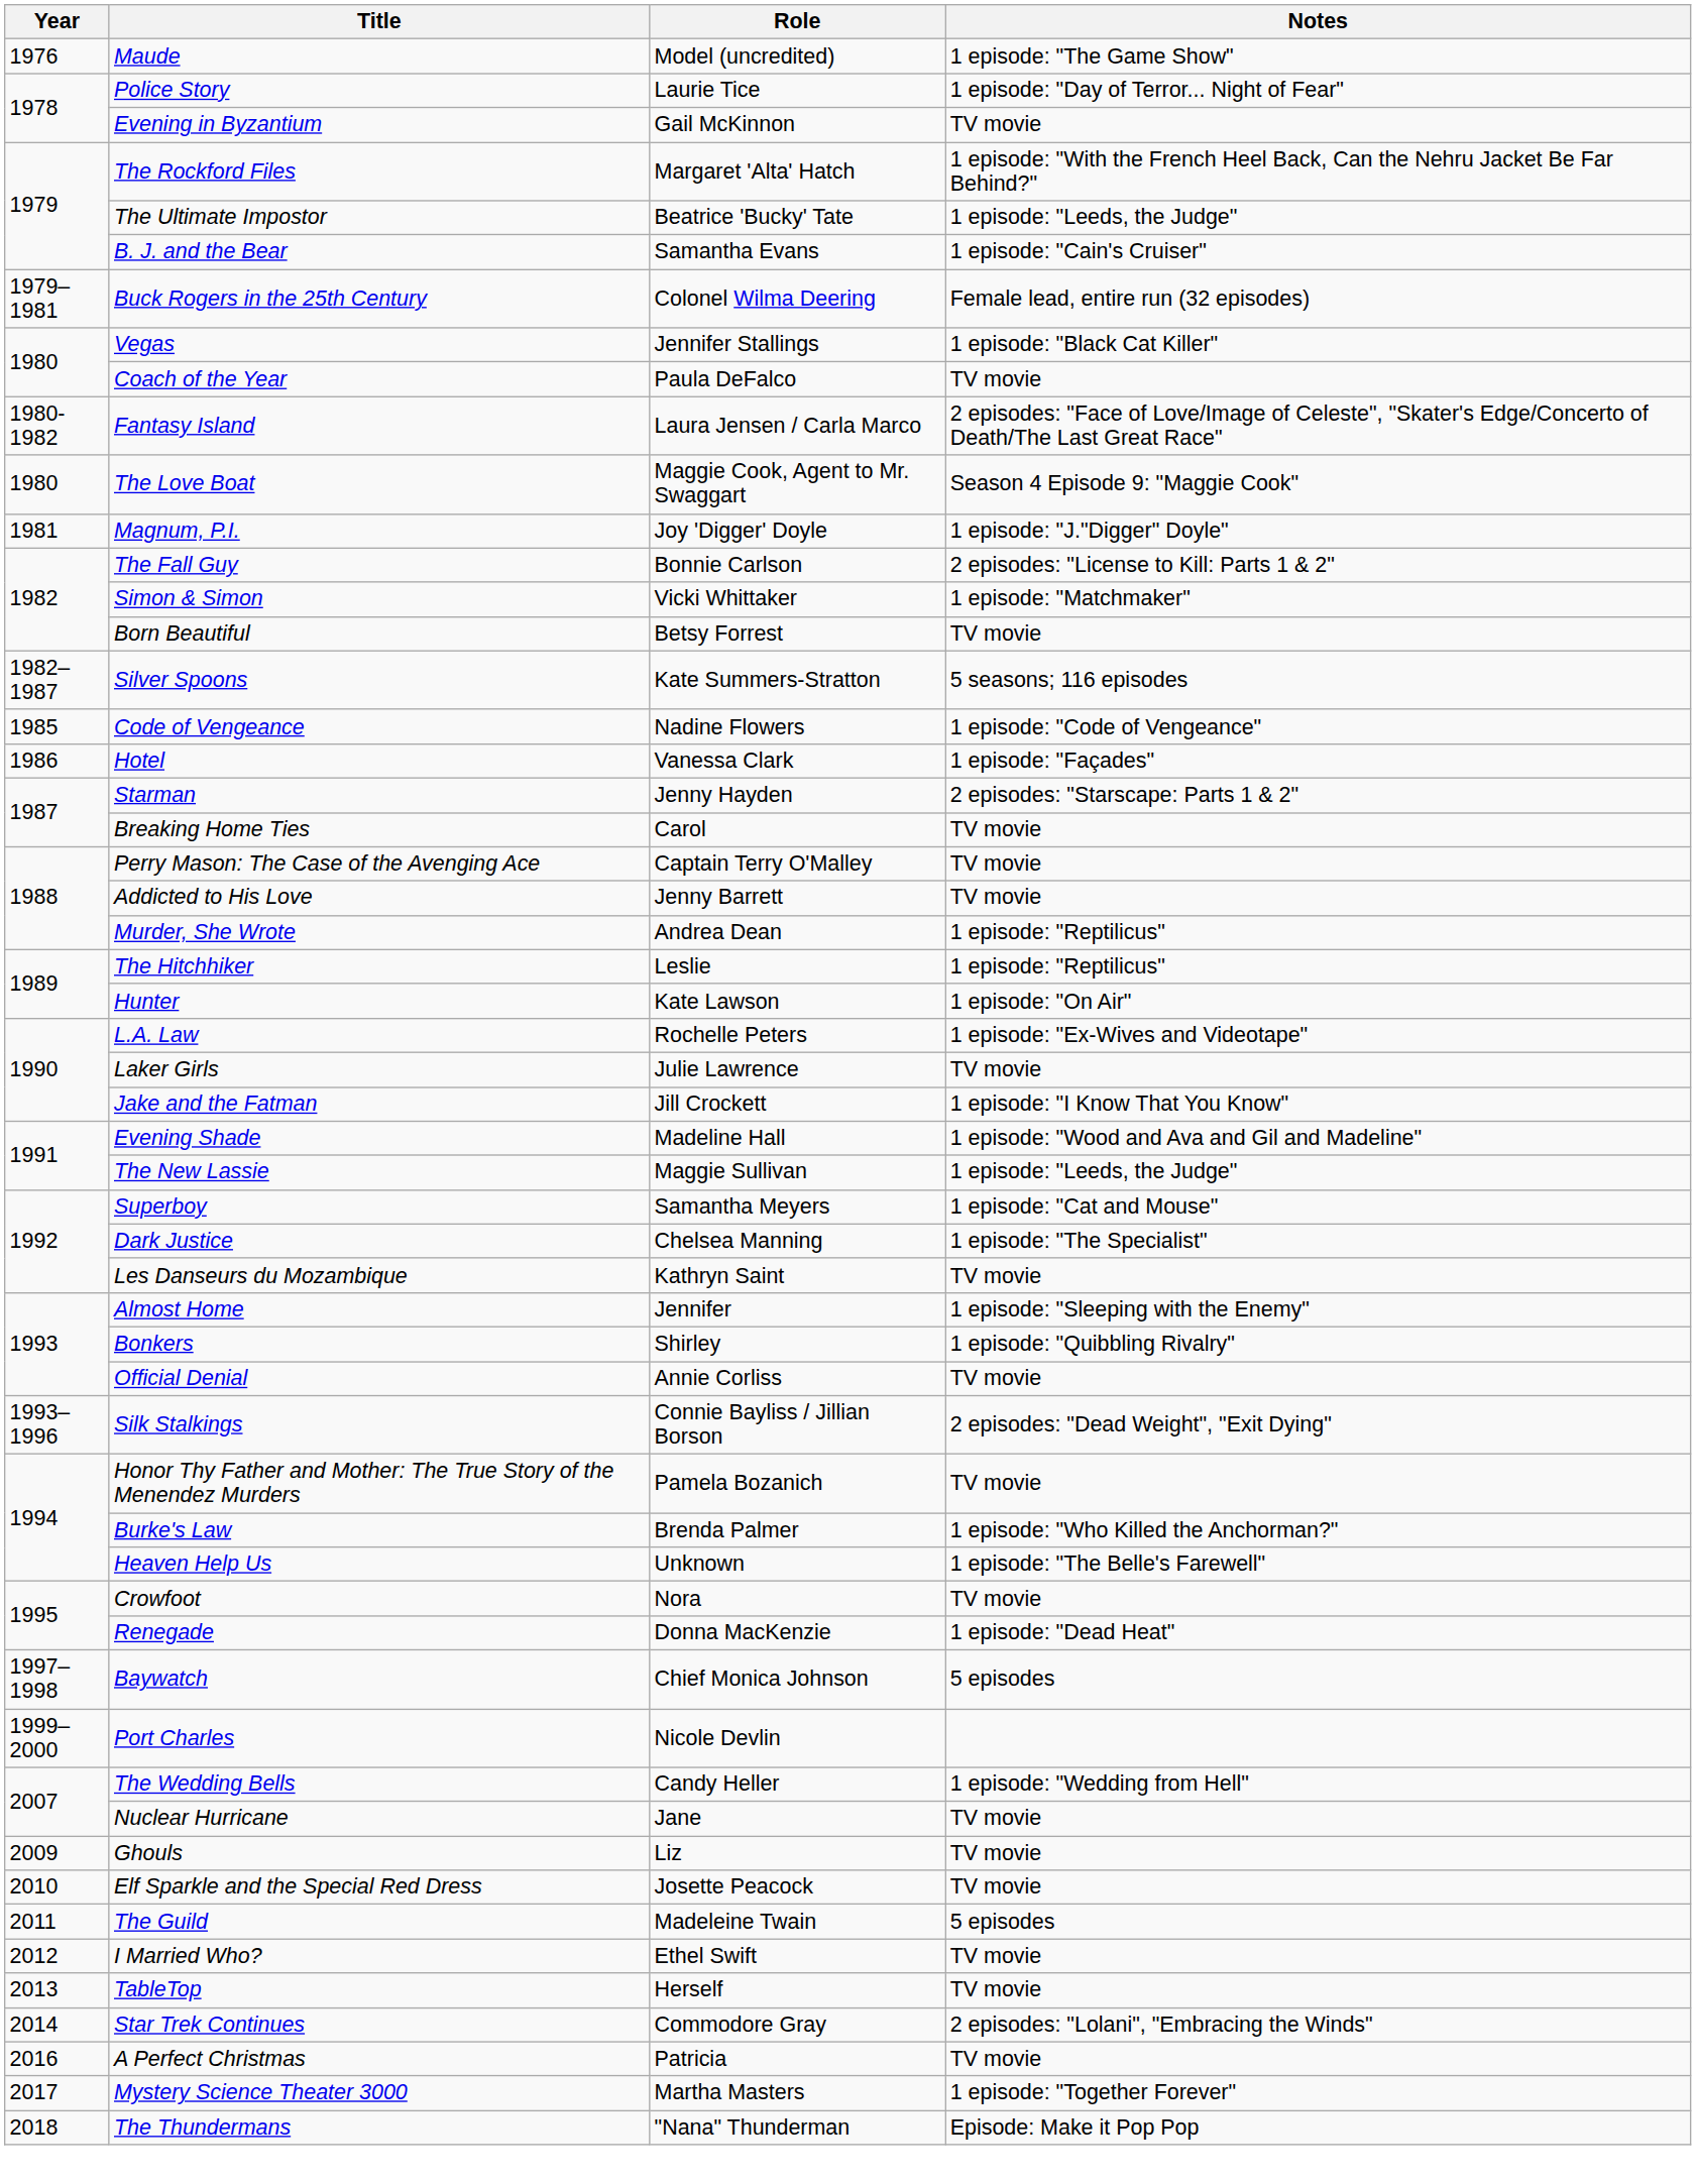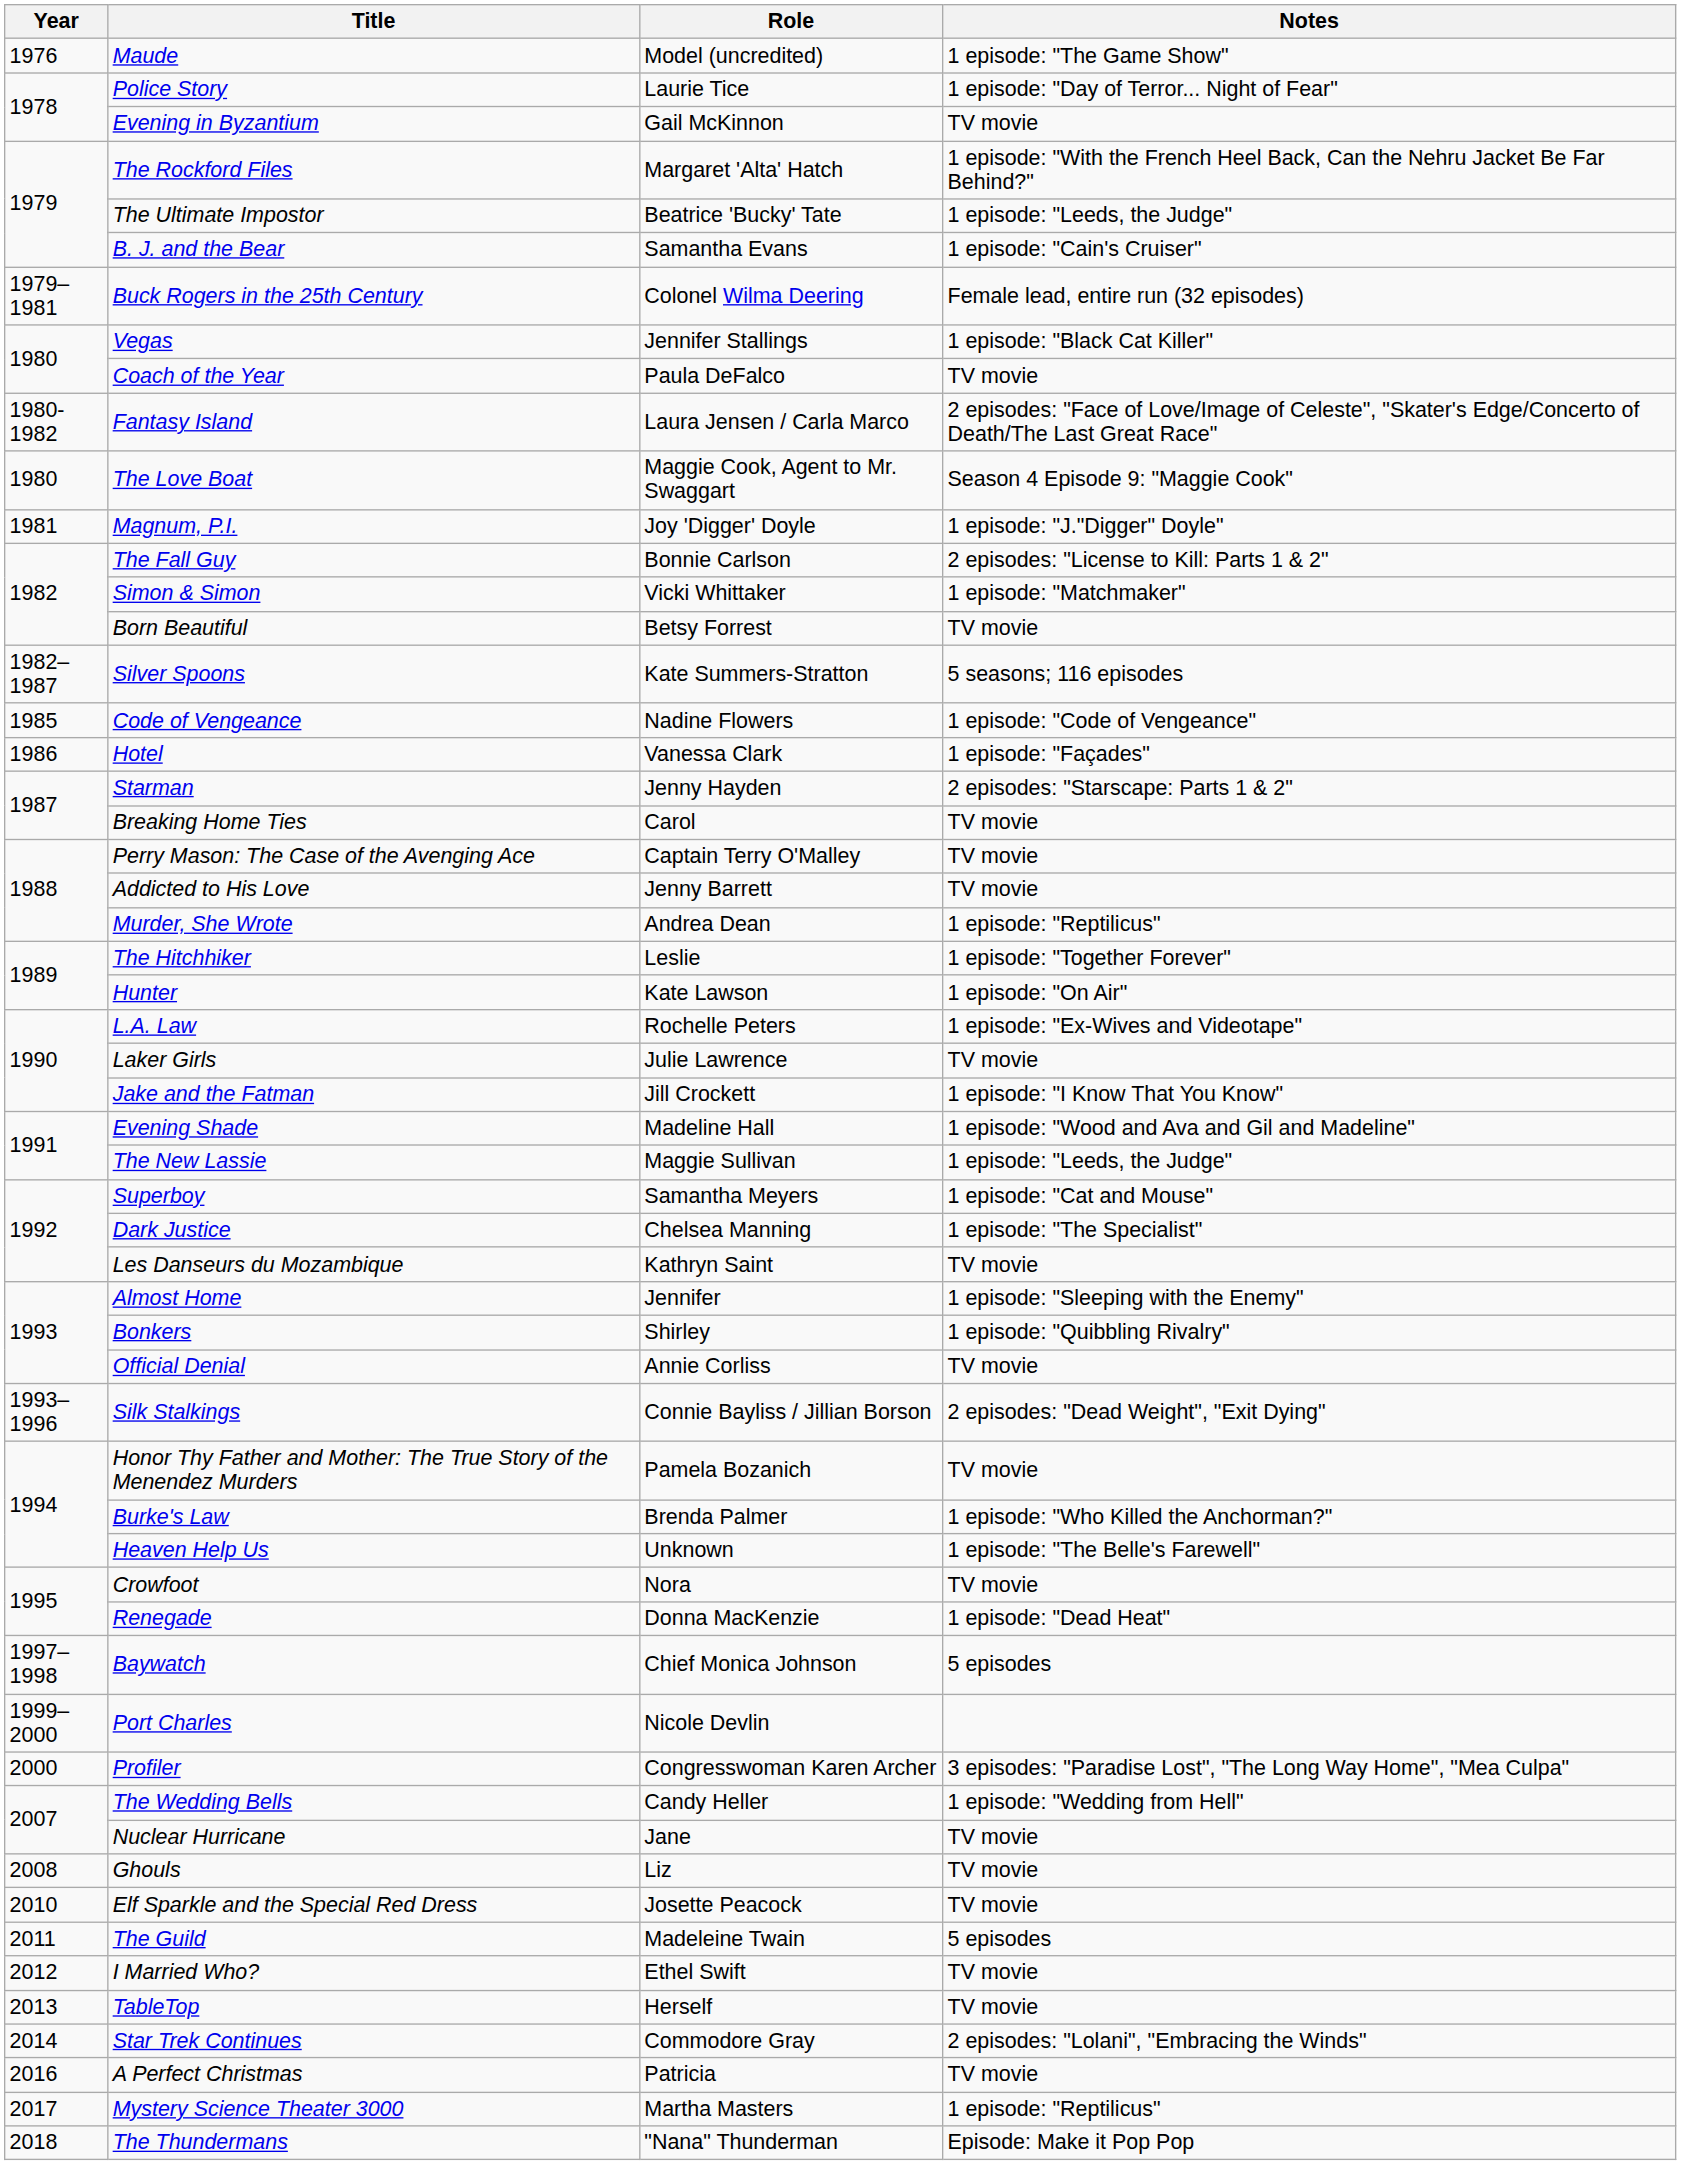 <table class="wikitable sortable">
 <tr>
 <th>Year</th>
 <th>Title</th>
 <th>Role</th>
 <th class="unsortable">Notes</th>
 </tr>
 <tr>
 <td>1976</td>
 <td><em><a href='#'>Maude</a></em></td>
 <td>Model (uncredited)</td>
 <td>1 episode: "The Game Show"</td>
 </tr>
 <tr>
 <td rowspan="2">1978</td>
 <td><em><a href='#'>Police Story</a></em></td>
 <td>Laurie Tice</td>
 <td>1 episode: "Day of Terror... Night of Fear"</td>
 </tr>
 <tr>
 <td><em><a href='#'>Evening in Byzantium</a></em></td>
 <td>Gail McKinnon</td>
 <td>TV movie</td>
 </tr>
 <tr>
 <td rowspan="3">1979</td>
 <td><em><a href='#'>The Rockford Files</a></em></td>
 <td>Margaret 'Alta' Hatch</td>
 <td>1 episode: "With the French Heel Back, Can the Nehru Jacket Be Far Behind?"</td>
 </tr>
 <tr>
 <td><em>The Ultimate Impostor</em></td>
 <td>Beatrice 'Bucky' Tate</td>
 <td>1 episode: "Leeds, the Judge"</td>
 </tr>
 <tr>
 <td><em><a href='#'>B. J. and the Bear</a></em></td>
 <td>Samantha Evans</td>
 <td>1 episode: "Cain's Cruiser"</td>
 </tr>
 <tr>
 <td>1979–1981</td>
 <td><em><a href='#'>Buck Rogers in the 25th Century</a></em></td>
 <td>Colonel <a href='#'>Wilma Deering</a></td>
 <td>Female lead, entire run (32 episodes)</td>
 </tr>
 <tr>
 <td rowspan="2">1980</td>
 <td><em><a href='#'>Vegas</a></em></td>
 <td>Jennifer Stallings</td>
 <td>1 episode: "Black Cat Killer"</td>
 </tr>
 <tr>
 <td><em><a href='#'>Coach of the Year</a></em></td>
 <td>Paula DeFalco</td>
 <td>TV movie</td>
 </tr>
 <tr>
 <td>1980-1982</td>
 <td><em><a href='#'>Fantasy Island</a></em></td>
 <td>Laura Jensen / Carla Marco</td>
 <td>2 episodes: "Face of Love/Image of Celeste", "Skater's Edge/Concerto of Death/The Last Great Race"</td>
 </tr>
 <tr>
 <td>1980</td>
 <td><em><a href='#'>The Love Boat</a></em></td>
 <td>Maggie Cook, Agent to Mr. Swaggart</td>
 <td>Season 4 Episode 9: "Maggie Cook"</td>
 </tr>
 <tr>
 <td>1981</td>
 <td><em><a href='#'>Magnum, P.I.</a></em></td>
 <td>Joy 'Digger' Doyle</td>
 <td>1 episode: "J."Digger" Doyle"</td>
 </tr>
 <tr>
 <td rowspan="3">1982</td>
 <td><em><a href='#'>The Fall Guy</a></em></td>
 <td>Bonnie Carlson</td>
 <td>2 episodes: "License to Kill: Parts 1 & 2"</td>
 </tr>
 <tr>
 <td><em><a href='#'>Simon & Simon</a></em></td>
 <td>Vicki Whittaker</td>
 <td>1 episode: "Matchmaker"</td>
 </tr>
 <tr>
 <td><em>Born Beautiful</em></td>
 <td>Betsy Forrest</td>
 <td>TV movie</td>
 </tr>
 <tr>
 <td>1982–1987</td>
 <td><em><a href='#'>Silver Spoons</a></em></td>
 <td>Kate Summers-Stratton</td>
 <td>5 seasons; 116 episodes</td>
 </tr>
 <tr>
 <td>1985</td>
 <td><em><a href='#'>Code of Vengeance</a></em></td>
 <td>Nadine Flowers</td>
 <td>1 episode: "Code of Vengeance"</td>
 </tr>
 <tr>
 <td>1986</td>
 <td><em><a href='#'>Hotel</a></em></td>
 <td>Vanessa Clark</td>
 <td>1 episode: "Façades"</td>
 </tr>
 <tr>
 <td rowspan="2">1987</td>
 <td><em><a href='#'>Starman</a></em></td>
 <td>Jenny Hayden</td>
 <td>2 episodes: "Starscape: Parts 1 & 2"</td>
 </tr>
 <tr>
 <td><em>Breaking Home Ties</em></td>
 <td>Carol</td>
 <td>TV movie</td>
 </tr>
 <tr>
 <td rowspan="3">1988</td>
 <td><em>Perry Mason: The Case of the Avenging Ace</em></td>
 <td>Captain Terry O'Malley</td>
 <td>TV movie</td>
 </tr>
 <tr>
 <td><em>Addicted to His Love</em></td>
 <td>Jenny Barrett</td>
 <td>TV movie</td>
 </tr>
 <tr>
 <td><em><a href='#'>Murder, She Wrote</a></em></td>
 <td>Andrea Dean</td>
 <td>1 episode: "Reptilicus"</td>
 </tr>
 <tr>
 <td rowspan="2">1989</td>
 <td><em><a href='#'>The Hitchhiker</a></em></td>
 <td>Leslie</td>
-<td>1 episode: "Reptilicus"</td>
+<td>1 episode: "Together Forever"</td>
 </tr>
 <tr>
 <td><em><a href='#'>Hunter</a></em></td>
 <td>Kate Lawson</td>
 <td>1 episode: "On Air"</td>
 </tr>
 <tr>
 <td rowspan="3">1990</td>
 <td><em><a href='#'>L.A. Law</a></em></td>
 <td>Rochelle Peters</td>
 <td>1 episode: "Ex-Wives and Videotape"</td>
 </tr>
 <tr>
 <td><em>Laker Girls</em></td>
 <td>Julie Lawrence</td>
 <td>TV movie</td>
 </tr>
 <tr>
 <td><em><a href='#'>Jake and the Fatman</a></em></td>
 <td>Jill Crockett</td>
 <td>1 episode: "I Know That You Know"</td>
 </tr>
 <tr>
 <td rowspan="2">1991</td>
 <td><em><a href='#'>Evening Shade</a></em></td>
 <td>Madeline Hall</td>
 <td>1 episode: "Wood and Ava and Gil and Madeline"</td>
 </tr>
 <tr>
 <td><em><a href='#'>The New Lassie</a></em></td>
 <td>Maggie Sullivan</td>
 <td>1 episode: "Leeds, the Judge"</td>
 </tr>
 <tr>
 <td rowspan="3">1992</td>
 <td><em><a href='#'>Superboy</a></em></td>
 <td>Samantha Meyers</td>
 <td>1 episode: "Cat and Mouse"</td>
 </tr>
 <tr>
 <td><em><a href='#'>Dark Justice</a></em></td>
 <td>Chelsea Manning</td>
 <td>1 episode: "The Specialist"</td>
 </tr>
 <tr>
 <td><em>Les Danseurs du Mozambique</em></td>
 <td>Kathryn Saint</td>
 <td>TV movie</td>
 </tr>
 <tr>
 <td rowspan="3">1993</td>
 <td><em><a href='#'>Almost Home</a></em></td>
 <td>Jennifer</td>
 <td>1 episode: "Sleeping with the Enemy"</td>
 </tr>
 <tr>
 <td><em><a href='#'>Bonkers</a></em></td>
 <td>Shirley</td>
 <td>1 episode: "Quibbling Rivalry"</td>
 </tr>
 <tr>
 <td><em><a href='#'>Official Denial</a></em></td>
 <td>Annie Corliss</td>
 <td>TV movie</td>
 </tr>
 <tr>
 <td>1993–1996</td>
 <td><em><a href='#'>Silk Stalkings</a></em></td>
 <td>Connie Bayliss / Jillian Borson</td>
 <td>2 episodes: "Dead Weight", "Exit Dying"</td>
 </tr>
 <tr>
 <td rowspan="3">1994</td>
 <td><em>Honor Thy Father and Mother: The True Story of the Menendez Murders</em></td>
 <td>Pamela Bozanich</td>
 <td>TV movie</td>
 </tr>
 <tr>
 <td><em><a href='#'>Burke's Law</a></em></td>
 <td>Brenda Palmer</td>
 <td>1 episode: "Who Killed the Anchorman?"</td>
 </tr>
 <tr>
 <td><em><a href='#'>Heaven Help Us</a></em></td>
 <td>Unknown</td>
 <td>1 episode: "The Belle's Farewell"</td>
 </tr>
 <tr>
 <td rowspan="2">1995</td>
 <td><em>Crowfoot</em></td>
 <td>Nora</td>
 <td>TV movie</td>
 </tr>
 <tr>
 <td><em><a href='#'>Renegade</a></em></td>
 <td>Donna MacKenzie</td>
 <td>1 episode: "Dead Heat"</td>
 </tr>
 <tr>
 <td>1997–1998</td>
 <td><em><a href='#'>Baywatch</a></em></td>
 <td>Chief Monica Johnson</td>
 <td>5 episodes</td>
 </tr>
 <tr>
 <td>1999–2000</td>
 <td><em><a href='#'>Port Charles</a></em></td>
 <td>Nicole Devlin</td>
 <td></td>
 </tr>
 <tr>
+<td>2000</td>
+<td><em><a href='#'>Profiler</a></em></td>
+<td>Congresswoman Karen Archer</td>
+<td>3 episodes: "Paradise Lost", "The Long Way Home", "Mea Culpa"</td>
+</tr>
+<tr>
 <td rowspan="2">2007</td>
 <td><em><a href='#'>The Wedding Bells</a></em></td>
 <td>Candy Heller</td>
 <td>1 episode: "Wedding from Hell"</td>
 </tr>
 <tr>
 <td><em>Nuclear Hurricane</em></td>
 <td>Jane</td>
 <td>TV movie</td>
 </tr>
 <tr>
-<td>2009</td>
+<td>2008</td>
 <td><em>Ghouls</em></td>
 <td>Liz</td>
 <td>TV movie</td>
 </tr>
 <tr>
 <td>2010</td>
 <td><em>Elf Sparkle and the Special Red Dress</em></td>
 <td>Josette Peacock</td>
 <td>TV movie</td>
 </tr>
 <tr>
 <td>2011</td>
 <td><em><a href='#'>The Guild</a></em></td>
 <td>Madeleine Twain</td>
 <td>5 episodes</td>
 </tr>
 <tr>
 <td>2012</td>
 <td><em>I Married Who?</em></td>
 <td>Ethel Swift</td>
 <td>TV movie</td>
 </tr>
 <tr>
 <td>2013</td>
 <td><em><a href='#'>TableTop</a></em></td>
 <td>Herself</td>
 <td>TV movie</td>
 </tr>
 <tr>
 <td>2014</td>
 <td><em><a href='#'>Star Trek Continues</a></em></td>
 <td>Commodore Gray</td>
 <td>2 episodes: "Lolani", "Embracing the Winds"</td>
 </tr>
 <tr>
 <td>2016</td>
 <td><em>A Perfect Christmas</em></td>
 <td>Patricia</td>
 <td>TV movie</td>
 </tr>
 <tr>
 <td>2017</td>
 <td><em><a href='#'>Mystery Science Theater 3000</a></em></td>
 <td>Martha Masters</td>
-<td>1 episode: "Together Forever"</td>
+<td>1 episode: "Reptilicus"</td>
 </tr>
 <tr>
 <td>2018</td>
 <td><em><a href='#'>The Thundermans</a></em></td>
 <td>"Nana" Thunderman</td>
 <td>Episode: Make it Pop Pop</td>
 </tr>
 </table>
